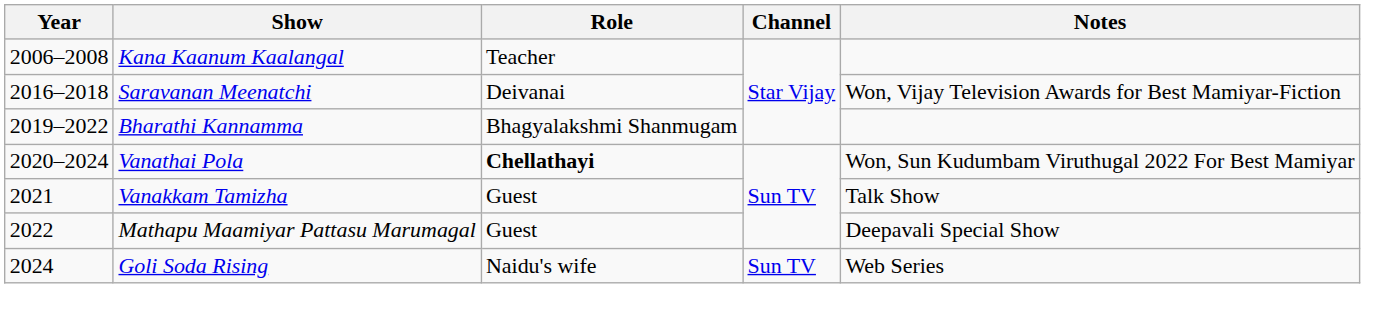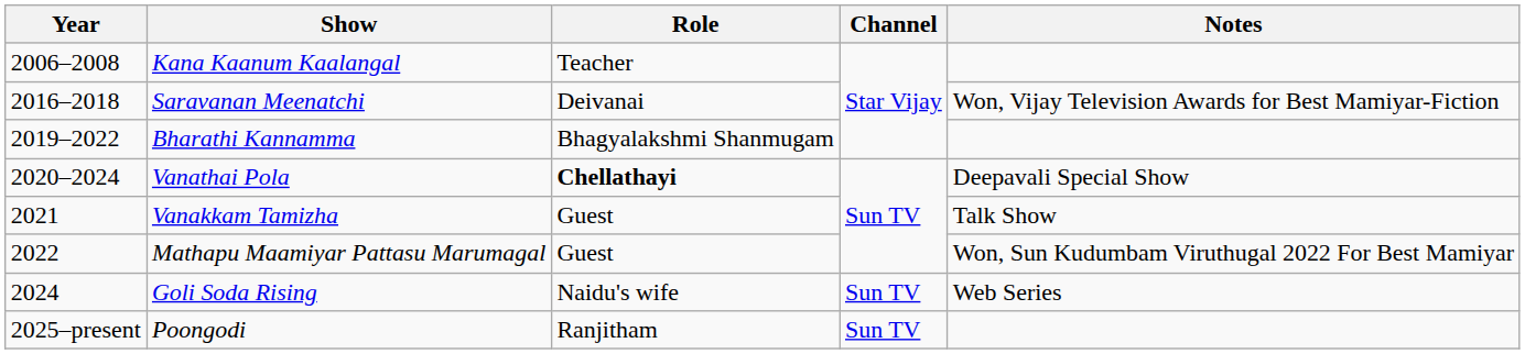 <table class="wikitable sortable">
 <tr>
 <th>Year</th>
 <th>Show</th>
 <th>Role</th>
 <th>Channel</th>
 <th>Notes</th>
 </tr>
 <tr>
 <td>2006–2008</td>
 <td><em><a href='#'>Kana Kaanum Kaalangal</a></em></td>
 <td>Teacher</td>
 <td rowspan=3><a href='#'>Star Vijay</a></td>
 <td></td>
 </tr>
 <tr>
 <td>2016–2018</td>
 <td><em><a href='#'>Saravanan Meenatchi</a></em></td>
 <td>Deivanai</td>
 <td>Won, Vijay Television Awards for Best Mamiyar-Fiction</td>
 </tr>
 <tr>
 <td>2019–2022</td>
 <td><em><a href='#'>Bharathi Kannamma</a></em></td>
 <td>Bhagyalakshmi Shanmugam</td>
 <td></td>
 </tr>
 <tr>
 <td>2020–2024</td>
 <td><em><a href='#'>Vanathai Pola</a></em></td>
 <td><strong>Chellathayi</strong></td>
 <td rowspan="3"><a href='#'>Sun TV</a></td>
-<td>Won, Sun Kudumbam Viruthugal 2022 For Best Mamiyar</td>
+<td>Deepavali Special Show</td>
 </tr>
 <tr>
 <td>2021</td>
 <td><em><a href='#'>Vanakkam Tamizha</a></em></td>
 <td>Guest</td>
 <td>Talk Show</td>
 </tr>
 <tr>
 <td>2022</td>
 <td><em>Mathapu Maamiyar Pattasu Marumagal</em></td>
 <td>Guest</td>
-<td>Deepavali Special Show</td>
+<td>Won, Sun Kudumbam Viruthugal 2022 For Best Mamiyar</td>
 </tr>
 <tr>
 <td>2024</td>
 <td><em><a href='#'>Goli Soda Rising</a></em></td>
 <td>Naidu's wife</td>
 <td><a href='#'>Sun TV</a></td>
 <td>Web Series</td>
 </tr>
+<tr>
+<td>2025–present</td>
+<td><em>Poongodi</em></td>
+<td>Ranjitham</td>
+<td><a href='#'>Sun TV</a></td>
+<td></td>
+</tr>
 </table>
